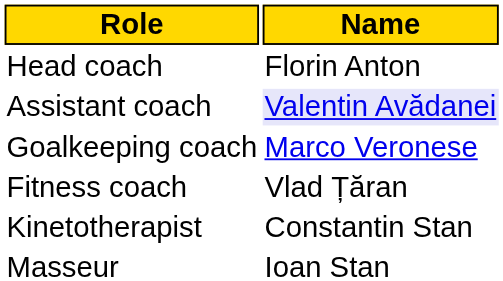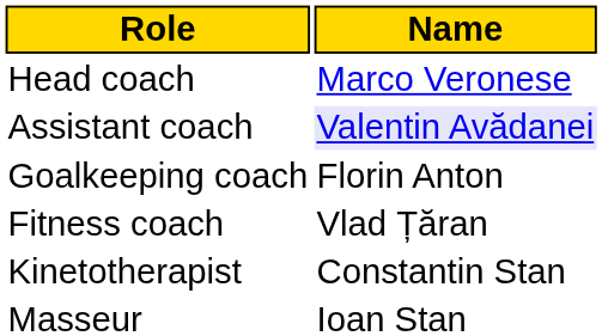 <table class="toccolours">
 <tr>
 <th style="background:#FFD800;color:#000000;border:1px solid #000000;">Role</th>
 <th style="background:#FFD800;color:#000000;border:1px solid #000000;">Name</th>
 </tr>
 <tr>
 <td>Head coach</td>
-<td> Florin Anton</td>
+<td> <a href='#'>Marco Veronese</a></td>
 </tr>
 <tr>
 <td>Assistant coach</td>
 <td style="background: lavender;"> <a href='#'>Valentin Avădanei</a></td>
 </tr>
 <tr>
 <td>Goalkeeping coach</td>
-<td> <a href='#'>Marco Veronese</a></td>
+<td> Florin Anton</td>
 </tr>
 <tr>
 <td>Fitness coach</td>
 <td> Vlad Țăran</td>
 </tr>
 <tr>
 <td>Kinetotherapist</td>
 <td> Constantin Stan</td>
 </tr>
 <tr>
 <td>Masseur</td>
 <td> Ioan Stan</td>
 </tr>
 </table>
